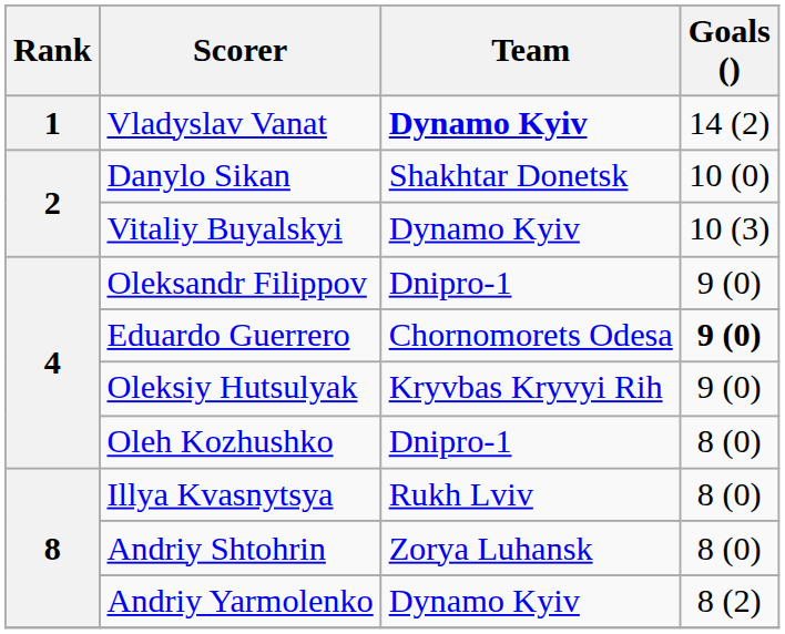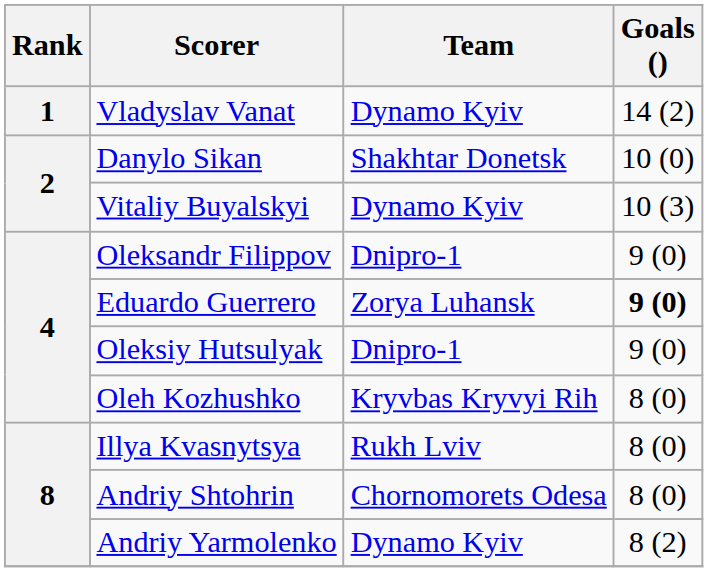 <table class="wikitable">
 <tr>
 <th>Rank</th>
 <th>Scorer</th>
 <th>Team</th>
 <th>Goals<br>()</th>
 </tr>
 <tr>
 <th align=center rowspan="1">1</th>
 <td> <a href='#'>Vladyslav Vanat</a></td>
-<td><strong><a href='#'>Dynamo Kyiv</a></strong></td>
+<td><a href='#'>Dynamo Kyiv</a></td>
 <td align=center>14 (2)</td>
 </tr>
 <tr>
 <th align=center rowspan="2">2</th>
 <td> <a href='#'>Danylo Sikan</a></td>
 <td><a href='#'>Shakhtar Donetsk</a></td>
 <td align=center>10 (0)</td>
 </tr>
 <tr>
 <td> <a href='#'>Vitaliy Buyalskyi</a></td>
 <td><a href='#'>Dynamo Kyiv</a></td>
 <td align=center>10 (3)</td>
 </tr>
 <tr>
 <th align=center rowspan="4">4</th>
 <td> <a href='#'>Oleksandr Filippov</a></td>
 <td><a href='#'>Dnipro-1</a></td>
 <td align=center>9 (0)</td>
 </tr>
 <tr>
 <td> <a href='#'>Eduardo Guerrero</a></td>
-<td><a href='#'>Chornomorets Odesa</a></td>
+<td><a href='#'>Zorya Luhansk</a></td>
 <td align=center><strong>9 (0)</strong></td>
 </tr>
 <tr>
 <td> <a href='#'>Oleksiy Hutsulyak</a></td>
-<td><a href='#'>Kryvbas Kryvyi Rih</a></td>
+<td><a href='#'>Dnipro-1</a></td>
 <td align=center>9 (0)</td>
 </tr>
 <tr>
 <td> <a href='#'>Oleh Kozhushko</a></td>
-<td><a href='#'>Dnipro-1</a></td>
+<td><a href='#'>Kryvbas Kryvyi Rih</a></td>
 <td align=center>8 (0)</td>
 </tr>
 <tr>
 <th align=center rowspan="3">8</th>
 <td> <a href='#'>Illya Kvasnytsya</a></td>
 <td><a href='#'>Rukh Lviv</a></td>
 <td align=center>8 (0)</td>
 </tr>
 <tr>
 <td> <a href='#'>Andriy Shtohrin</a></td>
-<td><a href='#'>Zorya Luhansk</a></td>
+<td><a href='#'>Chornomorets Odesa</a></td>
 <td align=center>8 (0)</td>
 </tr>
 <tr>
 <td> <a href='#'>Andriy Yarmolenko</a></td>
 <td><a href='#'>Dynamo Kyiv</a></td>
 <td align=center>8 (2)</td>
 </tr>
 <tr>
 </tr>
 </table>
